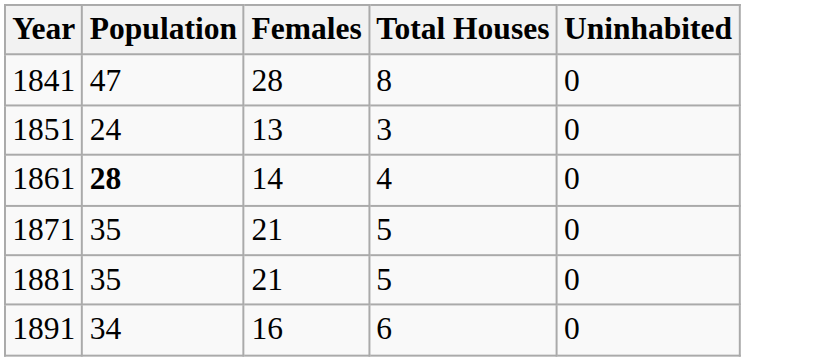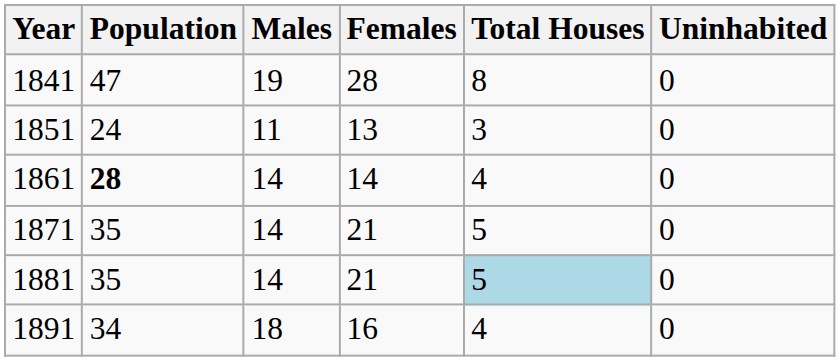 <table class="wikitable">
 <tr>
 <th>Year</th>
 <th>Population</th>
+<th>Males</th>
 <th>Females</th>
 <th>Total Houses</th>
 <th>Uninhabited</th>
 </tr>
 <tr>
 <td>1841</td>
 <td>47</td>
+<td>19</td>
 <td>28</td>
 <td>8</td>
 <td>0</td>
 </tr>
 <tr>
 <td>1851</td>
 <td>24</td>
+<td>11</td>
 <td>13</td>
 <td>3</td>
 <td>0</td>
 </tr>
 <tr>
 <td>1861</td>
 <td><strong>28</strong></td>
 <td>14</td>
+<td>14</td>
 <td>4</td>
 <td>0</td>
 </tr>
 <tr>
 <td>1871</td>
 <td>35</td>
+<td>14</td>
 <td>21</td>
 <td>5</td>
 <td>0</td>
 </tr>
 <tr>
 <td>1881</td>
 <td>35</td>
+<td>14</td>
 <td>21</td>
-<td>5</td>
+<td style="background: lightblue;">5</td>
 <td>0</td>
 </tr>
 <tr>
 <td>1891</td>
 <td>34</td>
+<td>18</td>
 <td>16</td>
-<td>6</td>
+<td>4</td>
 <td>0</td>
 </tr>
 </table>
